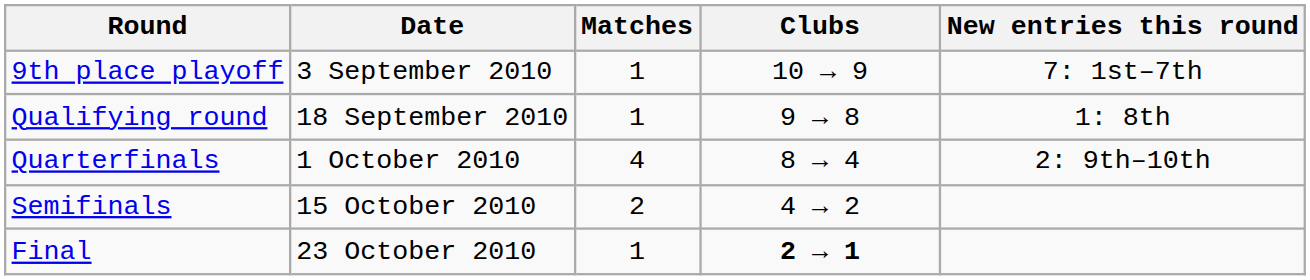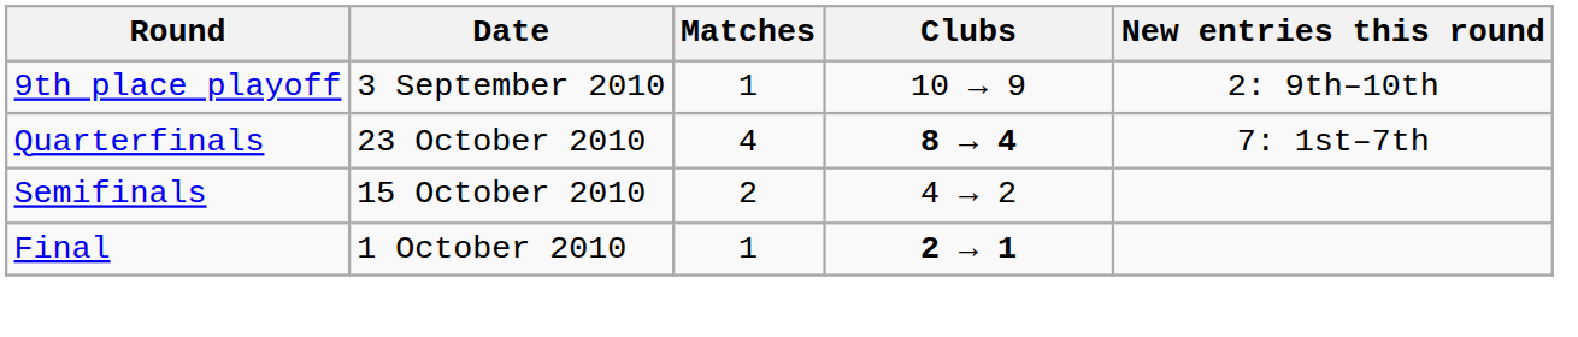 <table class="wikitable" style="font-size:90%;">
 <tr>
 <th>Round</th>
 <th>Date</th>
 <th>Matches</th>
 <th width=100>Clubs</th>
 <th>New entries this round</th>
 </tr>
 <tr>
 <td><a href='#'>9th place playoff</a></td>
 <td>3 September 2010</td>
 <td align=center>1</td>
 <td align=center>10 → 9</td>
-<td align=center>7: 1st–7th</td>
-</tr>
-<tr>
-<td><a href='#'>Qualifying round</a></td>
-<td>18 September 2010</td>
-<td align=center>1</td>
-<td align=center>9 → 8</td>
-<td align=center>1: 8th</td>
+<td align=center>2: 9th–10th</td>
 </tr>
 <tr>
 <td><a href='#'>Quarterfinals</a></td>
-<td>1 October 2010</td>
+<td>23 October 2010</td>
 <td align=center>4</td>
-<td align=center>8 → 4</td>
-<td align=center>2: 9th–10th</td>
+<td align=center><strong>8 → 4</strong></td>
+<td align=center>7: 1st–7th</td>
 </tr>
 <tr>
 <td><a href='#'>Semifinals</a></td>
 <td>15 October 2010</td>
 <td align=center>2</td>
 <td align=center>4 → 2</td>
 <td></td>
 </tr>
 <tr>
 <td><a href='#'>Final</a></td>
-<td>23 October 2010</td>
+<td>1 October 2010</td>
 <td align=center>1</td>
 <td align=center><strong>2 → 1</strong></td>
 <td></td>
 </tr>
 </table>
